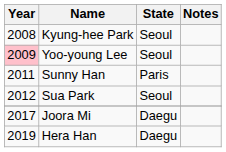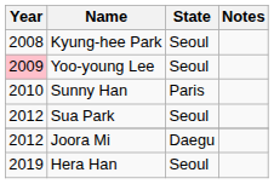 <table class="wikitable">
 <tr>
 <th>Year</th>
 <th>Name</th>
 <th>State</th>
 <th>Notes</th>
 </tr>
 <tr>
 <td>2008</td>
 <td>Kyung-hee Park</td>
 <td>Seoul</td>
 <td></td>
 </tr>
 <tr>
 <td style="background: pink;">2009</td>
 <td>Yoo-young Lee</td>
 <td>Seoul</td>
 <td></td>
 </tr>
 <tr>
-<td>2011</td>
+<td>2010</td>
 <td>Sunny Han</td>
 <td>Paris</td>
 <td></td>
 </tr>
 <tr>
 <td>2012</td>
 <td>Sua Park</td>
 <td>Seoul</td>
 <td></td>
 </tr>
 <tr>
 </tr>
 <tr>
-<td>2017</td>
+<td>2012</td>
 <td>Joora Mi</td>
 <td>Daegu</td>
 <td></td>
 </tr>
 <tr>
 <td>2019</td>
 <td>Hera Han</td>
-<td>Daegu</td>
+<td>Seoul</td>
 <td></td>
 </tr>
 </table>
